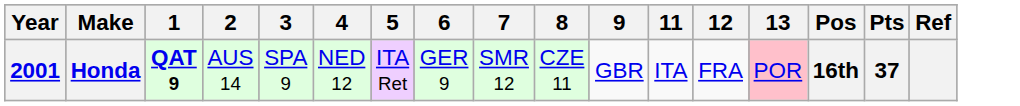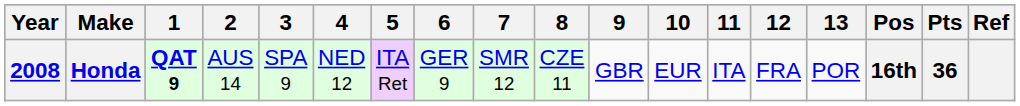 <table class="wikitable" style="font-size: 85%; text-align: center">
 <tr valign="top">
 <th>Year</th>
 <th>Make</th>
 <th>1</th>
 <th>2</th>
 <th>3</th>
 <th>4</th>
 <th>5</th>
 <th>6</th>
 <th>7</th>
 <th>8</th>
 <th>9</th>
+<th>10</th>
 <th>11</th>
 <th>12</th>
 <th>13</th>
 <th>Pos</th>
 <th>Pts</th>
 <th>Ref</th>
 </tr>
 <tr>
-<th><a href='#'>2001</a></th>
+<th><a href='#'>2008</a></th>
 <th><a href='#'>Honda</a></th>
 <td style="background:#dfffdf;"><strong><a href='#'>QAT</a><br><small>9</small></strong></td>
 <td style="background:#dfffdf;"><a href='#'>AUS</a><br><small>14</small></td>
 <td style="background:#dfffdf;"><a href='#'>SPA</a><br><small>9</small></td>
 <td style="background:#dfffdf;"><a href='#'>NED</a><br><small>12</small></td>
 <td style="background:#EFCFFF;"><a href='#'>ITA</a><br><small>Ret</small></td>
 <td style="background:#dfffdf;"><a href='#'>GER</a><br><small>9</small></td>
 <td style="background:#dfffdf;"><a href='#'>SMR</a><br><small>12</small></td>
 <td style="background:#dfffdf;"><a href='#'>CZE</a><br><small>11</small></td>
 <td><a href='#'>GBR</a></td>
+<td><a href='#'>EUR</a></td>
 <td><a href='#'>ITA</a></td>
 <td><a href='#'>FRA</a></td>
-<td style="background: pink;"><a href='#'>POR</a></td>
+<td><a href='#'>POR</a></td>
 <th>16th</th>
-<th>37</th>
+<th>36</th>
 <th></th>
 </tr>
 </table>
